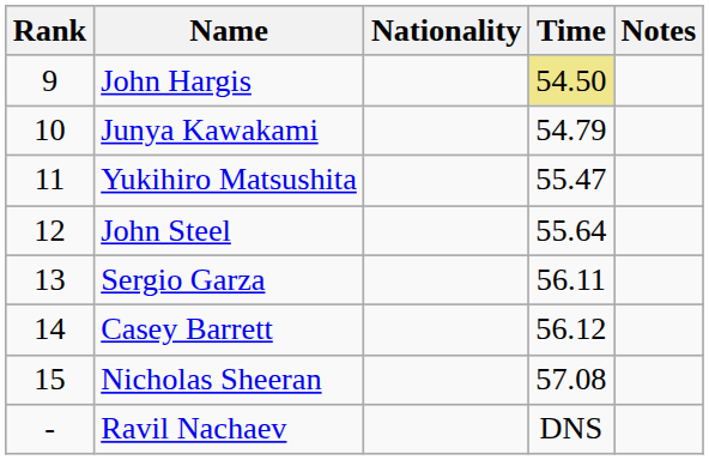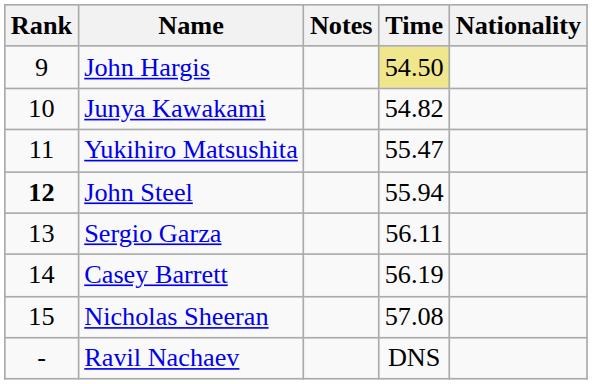 <table class="wikitable sortable" style="text-align:center">
 <tr>
 <th>Rank</th>
 <th>Name</th>
+<th>Notes</th>
+<th>Time</th>
 <th>Nationality</th>
-<th>Time</th>
-<th>Notes</th>
 </tr>
 <tr>
 <td>9</td>
 <td align=left><a href='#'>John Hargis</a></td>
+<td></td>
+<td style="background: khaki;">54.50</td>
 <td align=left></td>
-<td style="background: khaki;">54.50</td>
-<td></td>
 </tr>
 <tr>
 <td>10</td>
 <td align=left><a href='#'>Junya Kawakami</a></td>
+<td></td>
+<td>54.82</td>
 <td align=left></td>
-<td>54.79</td>
-<td></td>
 </tr>
 <tr>
 <td>11</td>
 <td align=left><a href='#'>Yukihiro Matsushita</a></td>
+<td></td>
+<td>55.47</td>
 <td align=left></td>
-<td>55.47</td>
-<td></td>
 </tr>
 <tr>
-<td>12</td>
+<td><strong>12</strong></td>
 <td align=left><a href='#'>John Steel</a></td>
+<td></td>
+<td>55.94</td>
 <td align=left></td>
-<td>55.64</td>
-<td></td>
 </tr>
 <tr>
 <td>13</td>
 <td align=left><a href='#'>Sergio Garza</a></td>
+<td></td>
+<td>56.11</td>
 <td align=left></td>
-<td>56.11</td>
-<td></td>
 </tr>
 <tr>
 <td>14</td>
 <td align=left><a href='#'>Casey Barrett</a></td>
+<td></td>
+<td>56.19</td>
 <td align=left></td>
-<td>56.12</td>
-<td></td>
 </tr>
 <tr>
 <td>15</td>
 <td align=left><a href='#'>Nicholas Sheeran</a></td>
+<td></td>
+<td>57.08</td>
 <td align=left></td>
-<td>57.08</td>
-<td></td>
 </tr>
 <tr>
 <td>-</td>
 <td align=left><a href='#'>Ravil Nachaev</a></td>
+<td></td>
+<td>DNS</td>
 <td align=left></td>
-<td>DNS</td>
-<td></td>
 </tr>
 </table>
